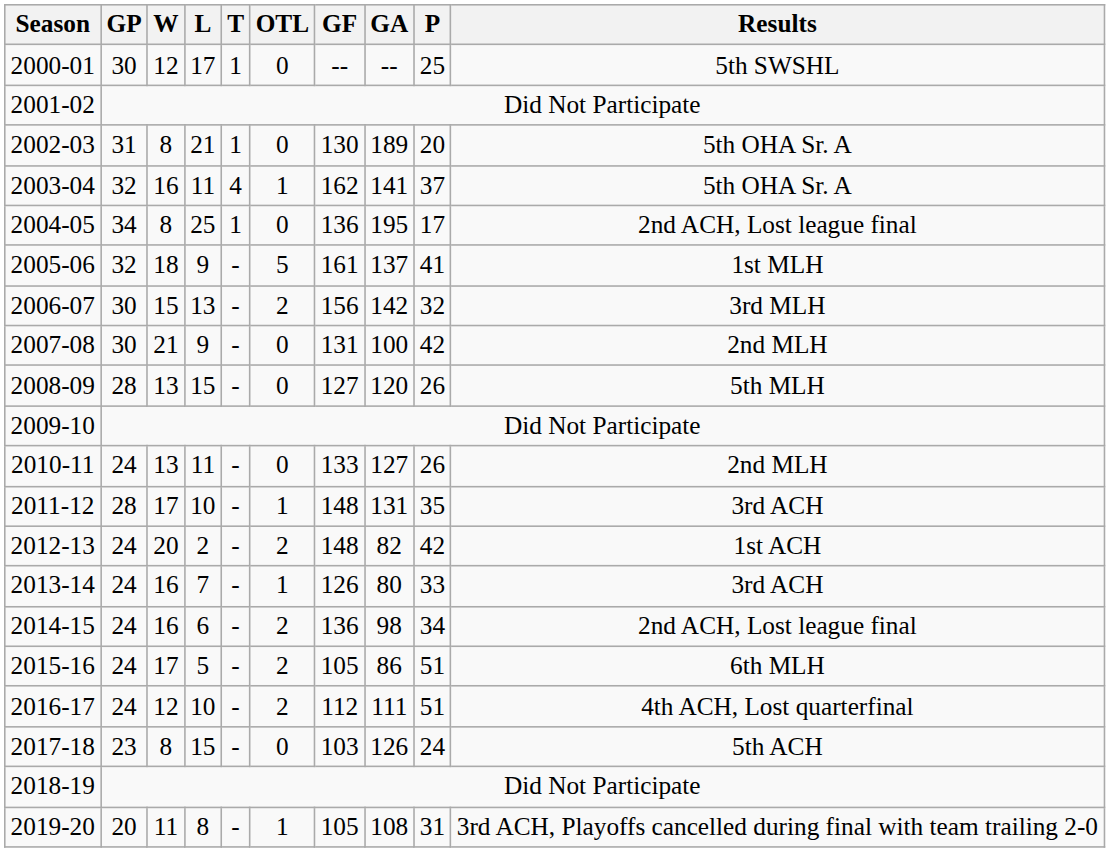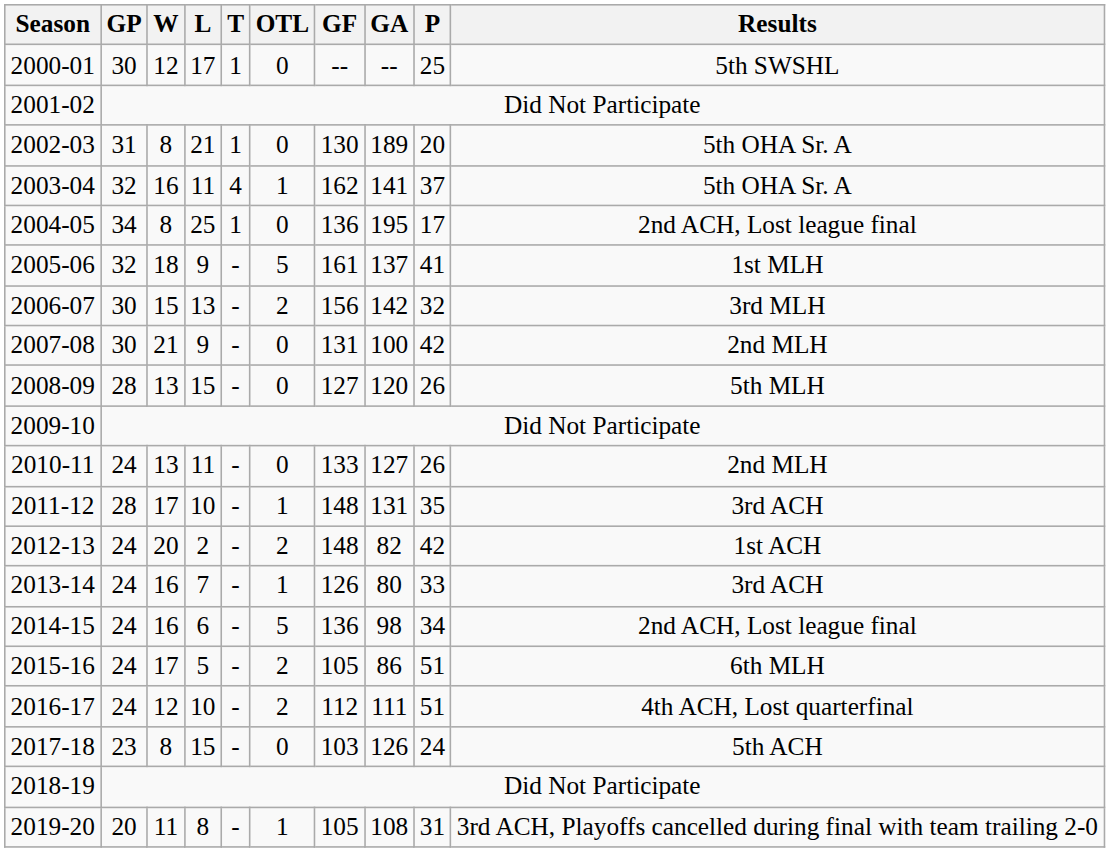 <table class="wikitable">
 <tr>
 <th>Season</th>
 <th>GP</th>
 <th>W</th>
 <th>L</th>
 <th>T</th>
 <th>OTL</th>
 <th>GF</th>
 <th>GA</th>
 <th>P</th>
 <th>Results</th>
 </tr>
 <tr align="center">
 <td>2000-01</td>
 <td>30</td>
 <td>12</td>
 <td>17</td>
 <td>1</td>
 <td>0</td>
 <td>--</td>
 <td>--</td>
 <td>25</td>
 <td>5th SWSHL</td>
 </tr>
 <tr align="center">
 <td>2001-02</td>
 <td colspan="11">Did Not Participate</td>
 </tr>
 <tr align="center">
 <td>2002-03</td>
 <td>31</td>
 <td>8</td>
 <td>21</td>
 <td>1</td>
 <td>0</td>
 <td>130</td>
 <td>189</td>
 <td>20</td>
 <td>5th OHA Sr. A</td>
 </tr>
 <tr align="center">
 <td>2003-04</td>
 <td>32</td>
 <td>16</td>
 <td>11</td>
 <td>4</td>
 <td>1</td>
 <td>162</td>
 <td>141</td>
 <td>37</td>
 <td>5th OHA Sr. A</td>
 </tr>
 <tr align="center">
 <td>2004-05</td>
 <td>34</td>
 <td>8</td>
 <td>25</td>
 <td>1</td>
 <td>0</td>
 <td>136</td>
 <td>195</td>
 <td>17</td>
 <td>2nd ACH, Lost league final</td>
 </tr>
 <tr align="center">
 <td>2005-06</td>
 <td>32</td>
 <td>18</td>
 <td>9</td>
 <td>-</td>
 <td>5</td>
 <td>161</td>
 <td>137</td>
 <td>41</td>
 <td>1st MLH</td>
 </tr>
 <tr align="center">
 <td>2006-07</td>
 <td>30</td>
 <td>15</td>
 <td>13</td>
 <td>-</td>
 <td>2</td>
 <td>156</td>
 <td>142</td>
 <td>32</td>
 <td>3rd MLH</td>
 </tr>
 <tr align="center">
 <td>2007-08</td>
 <td>30</td>
 <td>21</td>
 <td>9</td>
 <td>-</td>
 <td>0</td>
 <td>131</td>
 <td>100</td>
 <td>42</td>
 <td>2nd MLH</td>
 </tr>
 <tr align="center">
 <td>2008-09</td>
 <td>28</td>
 <td>13</td>
 <td>15</td>
 <td>-</td>
 <td>0</td>
 <td>127</td>
 <td>120</td>
 <td>26</td>
 <td>5th MLH</td>
 </tr>
 <tr align="center">
 <td>2009-10</td>
 <td colspan="11">Did Not Participate</td>
 </tr>
 <tr align="center">
 <td>2010-11</td>
 <td>24</td>
 <td>13</td>
 <td>11</td>
 <td>-</td>
 <td>0</td>
 <td>133</td>
 <td>127</td>
 <td>26</td>
 <td>2nd MLH</td>
 </tr>
 <tr align="center">
 <td>2011-12</td>
 <td>28</td>
 <td>17</td>
 <td>10</td>
 <td>-</td>
 <td>1</td>
 <td>148</td>
 <td>131</td>
 <td>35</td>
 <td>3rd ACH</td>
 </tr>
 <tr align="center">
 <td>2012-13</td>
 <td>24</td>
 <td>20</td>
 <td>2</td>
 <td>-</td>
 <td>2</td>
 <td>148</td>
 <td>82</td>
 <td>42</td>
 <td>1st ACH</td>
 </tr>
 <tr align="center">
 <td>2013-14</td>
 <td>24</td>
 <td>16</td>
 <td>7</td>
 <td>-</td>
 <td>1</td>
 <td>126</td>
 <td>80</td>
 <td>33</td>
 <td>3rd ACH</td>
 </tr>
 <tr align="center">
 <td>2014-15</td>
 <td>24</td>
 <td>16</td>
 <td>6</td>
 <td>-</td>
-<td>2</td>
+<td>5</td>
 <td>136</td>
 <td>98</td>
 <td>34</td>
 <td>2nd ACH, Lost league final</td>
 </tr>
 <tr align="center">
 <td>2015-16</td>
 <td>24</td>
 <td>17</td>
 <td>5</td>
 <td>-</td>
 <td>2</td>
 <td>105</td>
 <td>86</td>
 <td>51</td>
 <td>6th MLH</td>
 </tr>
 <tr align="center">
 <td>2016-17</td>
 <td>24</td>
 <td>12</td>
 <td>10</td>
 <td>-</td>
 <td>2</td>
 <td>112</td>
 <td>111</td>
 <td>51</td>
 <td>4th ACH, Lost quarterfinal</td>
 </tr>
 <tr align="center">
 <td>2017-18</td>
 <td>23</td>
 <td>8</td>
 <td>15</td>
 <td>-</td>
 <td>0</td>
 <td>103</td>
 <td>126</td>
 <td>24</td>
 <td>5th ACH</td>
 </tr>
 <tr align="center">
 <td>2018-19</td>
 <td colspan="11">Did Not Participate</td>
 </tr>
 <tr align="center">
 <td>2019-20</td>
 <td>20</td>
 <td>11</td>
 <td>8</td>
 <td>-</td>
 <td>1</td>
 <td>105</td>
 <td>108</td>
 <td>31</td>
 <td>3rd ACH, Playoffs cancelled during final with team trailing 2-0</td>
 </tr>
 </table>
